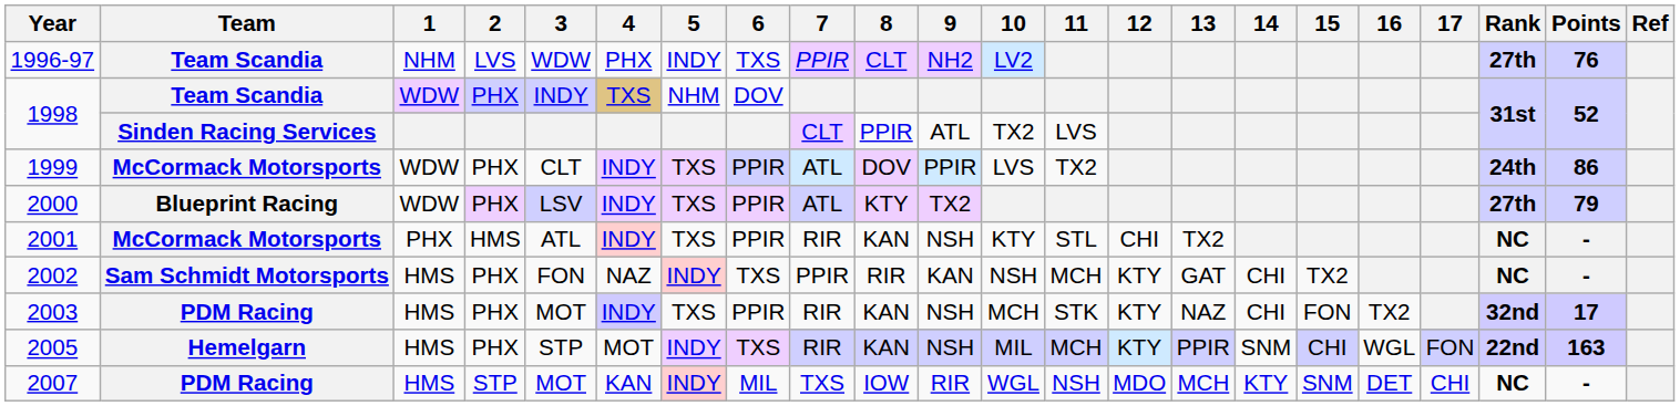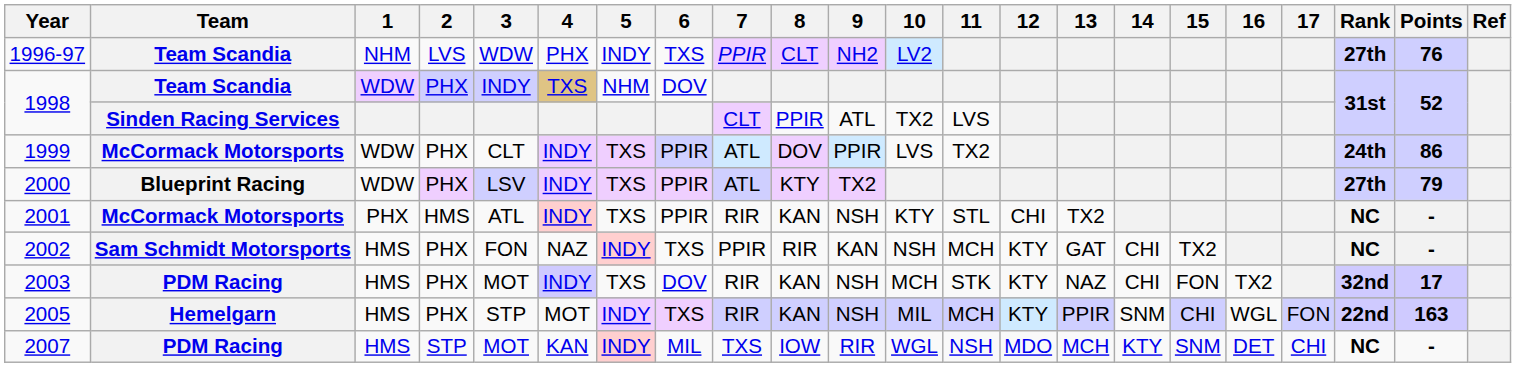 <table class="wikitable" style="text-align:center; font-size:90%">
 <tr>
 <th>Year</th>
 <th>Team</th>
 <th>1</th>
 <th>2</th>
 <th>3</th>
 <th>4</th>
 <th>5</th>
 <th>6</th>
 <th>7</th>
 <th>8</th>
 <th>9</th>
 <th>10</th>
 <th>11</th>
 <th>12</th>
 <th>13</th>
 <th>14</th>
 <th>15</th>
 <th>16</th>
 <th>17</th>
 <th>Rank</th>
 <th>Points</th>
 <th>Ref</th>
 </tr>
 <tr>
 <td><a href='#'>1996-97</a></td>
 <th><a href='#'>Team Scandia</a></th>
 <td><a href='#'>NHM</a></td>
 <td><a href='#'>LVS</a></td>
 <td><a href='#'>WDW</a></td>
 <td><a href='#'>PHX</a></td>
 <td><a href='#'>INDY</a></td>
 <td><a href='#'>TXS</a></td>
 <td style="background:#EFCFFF;"><em><a href='#'>PPIR</a></em><br></td>
 <td style="background:#EFCFFF;"><a href='#'>CLT</a><br></td>
 <td style="background:#EFCFFF;"><a href='#'>NH2</a><br></td>
 <td style="background:#CFEAFF;"><a href='#'>LV2</a><br></td>
 <th></th>
 <th></th>
 <th></th>
 <th></th>
 <th></th>
 <th></th>
 <th></th>
 <th style="background:#CFCFFF;"><strong>27th</strong></th>
 <th style="background:#CFCFFF;"><strong>76</strong></th>
 <th></th>
 </tr>
 <tr>
 <td rowspan=2><a href='#'>1998</a></td>
 <th><a href='#'>Team Scandia</a></th>
 <td style="background:#EFCFFF;"><a href='#'>WDW</a><br></td>
 <td style="background:#CFCFFF;"><a href='#'>PHX</a><br></td>
 <td style="background:#CFCFFF;"><a href='#'>INDY</a><br></td>
 <td style="background:#DFC484;"><a href='#'>TXS</a>  <br></td>
 <td><a href='#'>NHM</a></td>
 <td><a href='#'>DOV</a></td>
 <th></th>
 <th></th>
 <th></th>
 <th></th>
 <th></th>
 <th></th>
 <th></th>
 <th></th>
 <th></th>
 <th></th>
 <th></th>
 <th rowspan=2 style="background:#CFCFFF;"><strong>31st</strong></th>
 <th rowspan=2 style="background:#CFCFFF;"><strong>52</strong></th>
 <th rowspan=2></th>
 </tr>
 <tr>
 <th><a href='#'>Sinden Racing Services</a></th>
 <th></th>
 <th></th>
 <th></th>
 <th></th>
 <th></th>
 <th></th>
 <td style="background:#EFCFFF;"><a href='#'>CLT</a><br></td>
 <td><a href='#'>PPIR</a></td>
 <td>ATL</td>
 <td>TX2</td>
 <td>LVS</td>
 <th></th>
 <th></th>
 <th></th>
 <th></th>
 <th></th>
 <th></th>
 </tr>
 <tr>
 <td><a href='#'>1999</a></td>
 <th><a href='#'>McCormack Motorsports</a></th>
 <td>WDW</td>
 <td>PHX</td>
 <td>CLT</td>
 <td style="background:#EFCFFF;"><a href='#'>INDY</a><br></td>
 <td style="background:#EFCFFF;">TXS<br></td>
 <td style="background:#CFCFFF;">PPIR<br></td>
 <td style="background:#CFEAFF;">ATL<br></td>
 <td style="background:#EFCFFF;">DOV<br></td>
 <td style="background:#CFEAFF;">PPIR<br></td>
 <td>LVS</td>
 <td>TX2</td>
 <th></th>
 <th></th>
 <th></th>
 <th></th>
 <th></th>
 <th></th>
 <th style="background:#CFCFFF;"><strong>24th</strong></th>
 <th style="background:#CFCFFF;"><strong>86</strong></th>
 <th></th>
 </tr>
 <tr>
 <td><a href='#'>2000</a></td>
 <th>Blueprint Racing</th>
 <td>WDW</td>
 <td style="background:#EFCFFF;">PHX<br></td>
 <td style="background:#CFCFFF;">LSV<br></td>
 <td style="background:#EFCFFF;"><a href='#'>INDY</a><br></td>
 <td style="background:#EFCFFF;">TXS<br></td>
 <td style="background:#EFCFFF;">PPIR<br></td>
 <td style="background:#CFCFFF;">ATL<br></td>
 <td style="background:#EFCFFF;">KTY<br></td>
 <td style="background:#EFCFFF;">TX2<br></td>
 <th></th>
 <th></th>
 <th></th>
 <th></th>
 <th></th>
 <th></th>
 <th></th>
 <th></th>
 <th style="background:#CFCFFF;"><strong>27th</strong></th>
 <th style="background:#CFCFFF;"><strong>79</strong></th>
 <th></th>
 </tr>
 <tr>
 <td><a href='#'>2001</a></td>
 <th><a href='#'>McCormack Motorsports</a></th>
 <td>PHX</td>
 <td>HMS</td>
 <td>ATL</td>
 <td style="background:#FFCFCF;"><a href='#'>INDY</a><br></td>
 <td>TXS</td>
 <td>PPIR</td>
 <td>RIR</td>
 <td>KAN</td>
 <td>NSH</td>
 <td>KTY</td>
 <td>STL</td>
 <td>CHI</td>
 <td>TX2</td>
 <th></th>
 <th></th>
 <th></th>
 <th></th>
 <th><strong>NC</strong></th>
 <th><strong>-</strong></th>
 <th></th>
 </tr>
 <tr>
 <td><a href='#'>2002</a></td>
 <th><a href='#'>Sam Schmidt Motorsports</a></th>
 <td>HMS</td>
 <td>PHX</td>
 <td>FON</td>
 <td>NAZ</td>
 <td style="background:#FFCFCF;"><a href='#'>INDY</a><br></td>
 <td>TXS</td>
 <td>PPIR</td>
 <td>RIR</td>
 <td>KAN</td>
 <td>NSH</td>
 <td>MCH</td>
 <td>KTY</td>
 <td>GAT</td>
 <td>CHI</td>
 <td>TX2</td>
 <th></th>
 <th></th>
 <th><strong>NC</strong></th>
 <th><strong>-</strong></th>
 <th></th>
 </tr>
 <tr>
 <td><a href='#'>2003</a></td>
 <th><a href='#'>PDM Racing</a></th>
 <td>HMS</td>
 <td>PHX</td>
 <td>MOT</td>
 <td style="background:#CFCAFF;"><a href='#'>INDY</a><br></td>
 <td>TXS</td>
-<td>PPIR</td>
+<td><a href='#'>DOV</a></td>
 <td>RIR</td>
 <td>KAN</td>
 <td>NSH</td>
 <td>MCH</td>
 <td>STK</td>
 <td>KTY</td>
 <td>NAZ</td>
 <td>CHI</td>
 <td>FON</td>
 <td>TX2</td>
 <th></th>
 <th style="background:#CFCAFF;"><strong>32nd</strong></th>
 <th style="background:#CFCAFF;"><strong>17</strong></th>
 <th></th>
 </tr>
 <tr>
 <td><a href='#'>2005</a></td>
 <th><a href='#'>Hemelgarn</a></th>
 <td>HMS</td>
 <td>PHX</td>
 <td>STP</td>
 <td>MOT</td>
 <td style="background:#EFCFFF;"><a href='#'>INDY</a><br></td>
 <td style="background:#EFCFFF;">TXS<br></td>
 <td style="background:#CFCFFF;">RIR<br></td>
 <td style="background:#CFCFFF;">KAN<br></td>
 <td style="background:#CFCFFF;">NSH<br></td>
 <td style="background:#CFCFFF;">MIL<br></td>
 <td style="background:#CFCFFF;">MCH<br></td>
 <td style="background:#CFEAFF;">KTY<br></td>
 <td style="background:#CFCFFF;">PPIR<br></td>
 <td>SNM</td>
 <td style="background:#CFCFFF;">CHI<br></td>
 <td>WGL</td>
 <td style="background:#CFCFFF;">FON<br></td>
 <th style="background:#CFCAFF;"><strong>22nd</strong></th>
 <th style="background:#CFCAFF;"><strong>163</strong></th>
 <th></th>
 </tr>
 <tr>
 <td><a href='#'>2007</a></td>
 <th><a href='#'>PDM Racing</a></th>
 <td><a href='#'>HMS</a></td>
 <td><a href='#'>STP</a></td>
 <td><a href='#'>MOT</a></td>
 <td><a href='#'>KAN</a></td>
 <td style="background:#FFCFCF;"><a href='#'>INDY</a><br></td>
 <td><a href='#'>MIL</a></td>
 <td><a href='#'>TXS</a></td>
 <td><a href='#'>IOW</a></td>
 <td><a href='#'>RIR</a></td>
 <td><a href='#'>WGL</a></td>
 <td><a href='#'>NSH</a></td>
 <td><a href='#'>MDO</a></td>
 <td><a href='#'>MCH</a></td>
 <td><a href='#'>KTY</a></td>
 <td><a href='#'>SNM</a></td>
 <td><a href='#'>DET</a></td>
 <td><a href='#'>CHI</a></td>
 <td><strong>NC</strong></td>
 <td><strong>-</strong></td>
 <th></th>
 </tr>
 </table>
